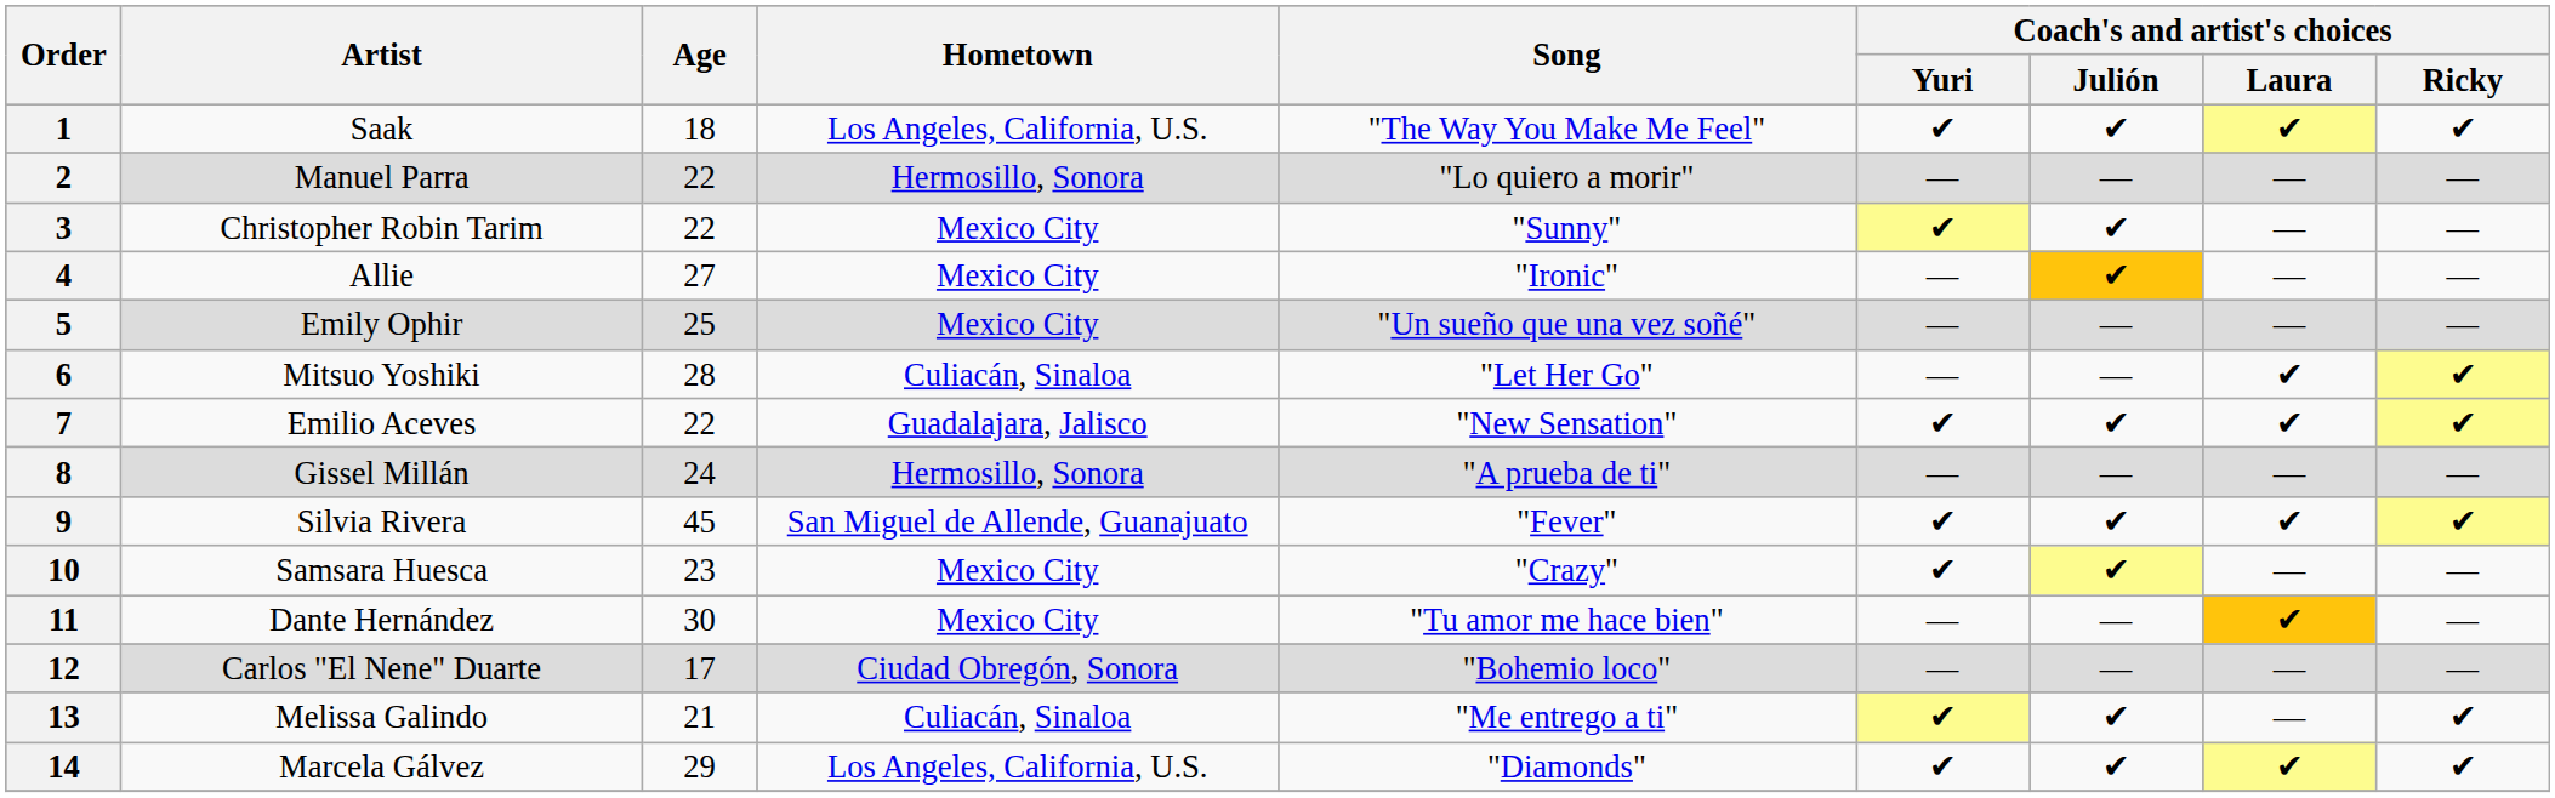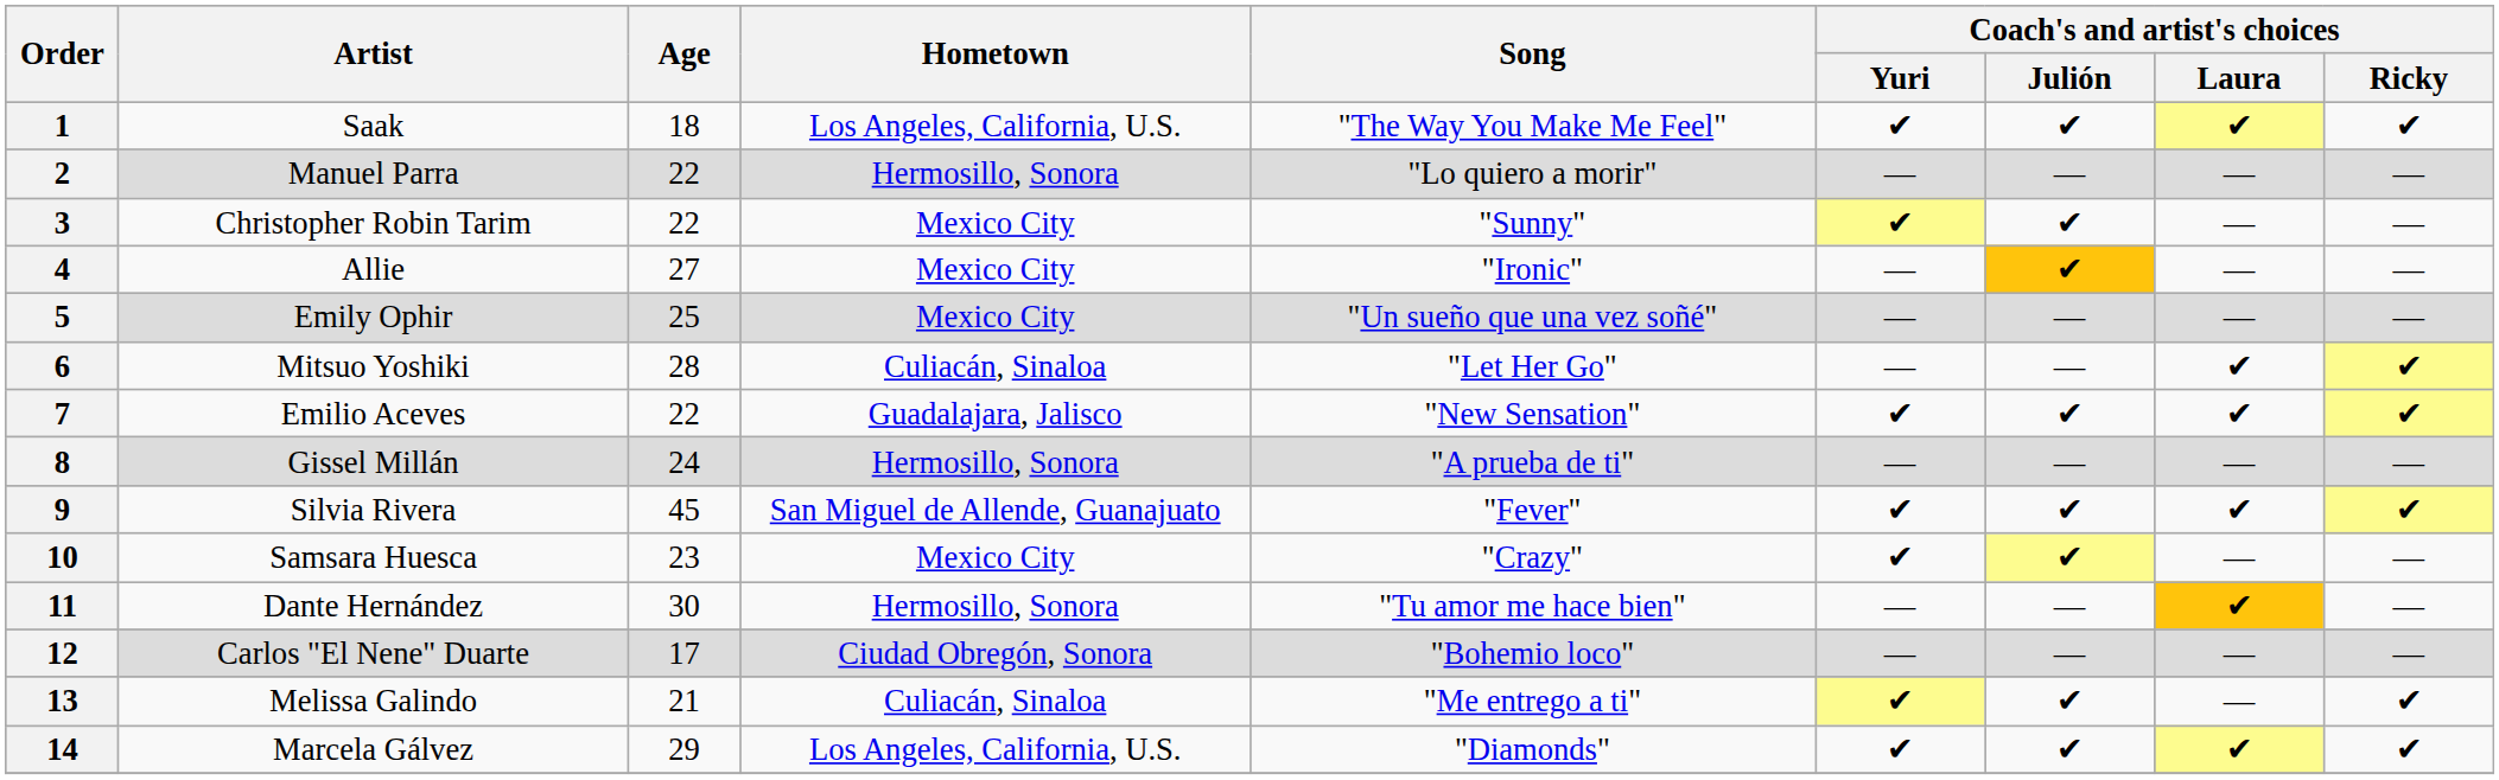 <table class="wikitable" style="text-align:center; line-height:17px; width:100%">
 <tr>
 <th scope="col" rowspan="2" style="width:04%">Order</th>
 <th scope="col" rowspan="2" style="width:18%">Artist</th>
 <th scope="col" rowspan="2" style="width:04%">Age</th>
 <th scope="col" rowspan="2" style="width:18%">Hometown</th>
 <th scope="col" rowspan="2" style="width:20%">Song</th>
 <th scope="col" colspan="4" style="width:24%">Coach's and artist's choices</th>
 </tr>
 <tr>
 <th style="width:06%">Yuri</th>
 <th style="width:06%">Julión</th>
 <th style="width:06%">Laura</th>
 <th style="width:06%">Ricky</th>
 </tr>
 <tr>
 <th>1</th>
 <td>Saak</td>
 <td>18</td>
 <td><a href='#'>Los Angeles, California</a>, U.S.</td>
 <td>"<a href='#'>The Way You Make Me Feel</a>"</td>
 <td>✔</td>
 <td>✔</td>
 <td style="background:#fdfc8f">✔</td>
 <td>✔</td>
 </tr>
 <tr style="background:#dcdcdc;">
 <th>2</th>
 <td><span>Manuel Parra</span></td>
 <td>22</td>
 <td><a href='#'>Hermosillo</a>, <a href='#'>Sonora</a></td>
 <td>"Lo quiero a morir"</td>
 <td>—</td>
 <td>—</td>
 <td>—</td>
 <td>—</td>
 </tr>
 <tr>
 <th>3</th>
 <td>Christopher Robin Tarim</td>
 <td>22</td>
 <td><a href='#'>Mexico City</a></td>
 <td>"<a href='#'>Sunny</a>"</td>
 <td style="background:#fdfc8f">✔</td>
 <td>✔</td>
 <td>—</td>
 <td>—</td>
 </tr>
 <tr>
 <th>4</th>
 <td>Allie</td>
 <td>27</td>
 <td><a href='#'>Mexico City</a></td>
 <td>"<a href='#'>Ironic</a>"</td>
 <td>—</td>
 <td style="background:#ffc40c;">✔</td>
 <td>—</td>
 <td>—</td>
 </tr>
 <tr style="background:#dcdcdc;">
 <th>5</th>
 <td>Emily Ophir</td>
 <td>25</td>
 <td><a href='#'>Mexico City</a></td>
 <td>"<a href='#'>Un sueño que una vez soñé</a>"</td>
 <td>—</td>
 <td>—</td>
 <td>—</td>
 <td>—</td>
 </tr>
 <tr>
 <th>6</th>
 <td>Mitsuo Yoshiki</td>
 <td>28</td>
 <td><a href='#'>Culiacán</a>, <a href='#'>Sinaloa</a></td>
 <td>"<a href='#'>Let Her Go</a>"</td>
 <td>—</td>
 <td>—</td>
 <td>✔</td>
 <td style="background:#fdfc8f">✔</td>
 </tr>
 <tr>
 <th>7</th>
 <td>Emilio Aceves</td>
 <td>22</td>
 <td><a href='#'>Guadalajara</a>, <a href='#'>Jalisco</a></td>
 <td>"<a href='#'>New Sensation</a>"</td>
 <td>✔</td>
 <td>✔</td>
 <td>✔</td>
 <td style="background:#fdfc8f">✔</td>
 </tr>
 <tr style="background:#dcdcdc;">
 <th>8</th>
 <td>Gissel Millán</td>
 <td>24</td>
 <td><a href='#'>Hermosillo</a>, <a href='#'>Sonora</a></td>
 <td>"<a href='#'>A prueba de ti</a>"</td>
 <td>—</td>
 <td>—</td>
 <td>—</td>
 <td>—</td>
 </tr>
 <tr>
 <th>9</th>
 <td>Silvia Rivera</td>
 <td>45</td>
 <td><a href='#'>San Miguel de Allende</a>, <a href='#'>Guanajuato</a></td>
 <td>"<a href='#'>Fever</a>"</td>
 <td>✔</td>
 <td>✔</td>
 <td>✔</td>
 <td style="background:#fdfc8f">✔</td>
 </tr>
 <tr>
 <th>10</th>
 <td>Samsara Huesca</td>
 <td>23</td>
 <td><a href='#'>Mexico City</a></td>
 <td>"<a href='#'>Crazy</a>"</td>
 <td>✔</td>
 <td style="background:#fdfc8f">✔</td>
 <td>—</td>
 <td>—</td>
 </tr>
 <tr>
 <th>11</th>
 <td>Dante Hernández</td>
 <td>30</td>
-<td><a href='#'>Mexico City</a></td>
+<td><a href='#'>Hermosillo</a>, <a href='#'>Sonora</a></td>
 <td>"<a href='#'>Tu amor me hace bien</a>"</td>
 <td>—</td>
 <td>—</td>
 <td style="background:#ffc40c;">✔</td>
 <td>—</td>
 </tr>
 <tr style="background:#dcdcdc;">
 <th>12</th>
 <td>Carlos "El Nene" Duarte</td>
 <td>17</td>
 <td><a href='#'>Ciudad Obregón</a>, <a href='#'>Sonora</a></td>
 <td>"<a href='#'>Bohemio loco</a>"</td>
 <td>—</td>
 <td>—</td>
 <td>—</td>
 <td>—</td>
 </tr>
 <tr>
 <th>13</th>
 <td>Melissa Galindo</td>
 <td>21</td>
 <td><a href='#'>Culiacán</a>, <a href='#'>Sinaloa</a></td>
 <td>"<a href='#'>Me entrego a ti</a>"</td>
 <td style="background:#fdfc8f">✔</td>
 <td>✔</td>
 <td>—</td>
 <td>✔</td>
 </tr>
 <tr>
 <th>14</th>
 <td>Marcela Gálvez</td>
 <td>29</td>
 <td><a href='#'>Los Angeles, California</a>, U.S.</td>
 <td>"<a href='#'>Diamonds</a>"</td>
 <td>✔</td>
 <td>✔</td>
 <td style="background:#fdfc8f">✔</td>
 <td>✔</td>
 </tr>
 <tr>
 </tr>
 </table>
